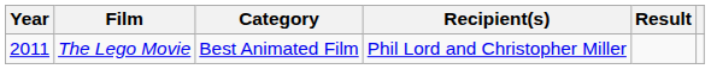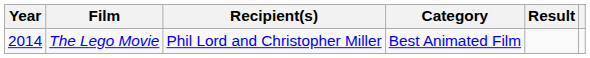 <table class="wikitable sortable plainrowheaders">
 <tr>
 <th>Year</th>
 <th>Film</th>
+<th>Recipient(s)</th>
 <th>Category</th>
-<th>Recipient(s)</th>
 <th>Result</th>
 <th></th>
 </tr>
 <tr>
-<td><a href='#'>2011</a></td>
+<td><a href='#'>2014</a></td>
 <td><em><a href='#'>The Lego Movie</a></em></td>
+<td data-sort-value="Lord, Phil and Miller, Christopher"><a href='#'>Phil Lord and Christopher Miller</a></td>
 <td><a href='#'>Best Animated Film</a></td>
-<td data-sort-value="Lord, Phil and Miller, Christopher"><a href='#'>Phil Lord and Christopher Miller</a></td>
 <td></td>
 <td style="text-align:center;"></td>
 </tr>
 </table>
